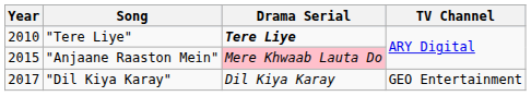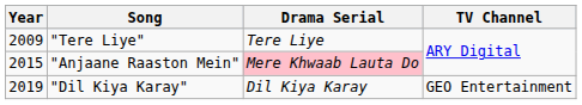 <table class="wikitable">
 <tr style="background:#b0c4de; text-align:center;">
 <th>Year</th>
 <th>Song</th>
 <th>Drama Serial</th>
 <th>TV Channel</th>
 </tr>
 <tr>
-<td>2010</td>
+<td>2009</td>
 <td>"Tere Liye"</td>
-<td><strong><em>Tere Liye</em></strong></td>
+<td><em>Tere Liye</em></td>
 <td rowspan="2"><a href='#'>ARY Digital</a></td>
 </tr>
 <tr>
 <td>2015</td>
 <td>"Anjaane Raaston Mein"</td>
 <td style="background: pink;"><em>Mere Khwaab Lauta Do</em></td>
 </tr>
 <tr>
-<td>2017</td>
+<td>2019</td>
 <td>"Dil Kiya Karay"</td>
 <td><em>Dil Kiya Karay</em></td>
 <td>GEO Entertainment</td>
 </tr>
 </table>
